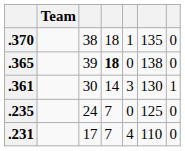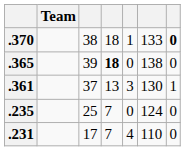 <table class="wikitable sortable">
 <tr>
 <th></th>
 <th class="unsortable">Team</th>
 <th></th>
 <th></th>
 <th></th>
 <th></th>
 <th></th>
 </tr>
 <tr>
 <th>.370</th>
 <td></td>
 <td>38</td>
 <td>18</td>
 <td>1</td>
-<td>135</td>
-<td>0</td>
+<td>133</td>
+<td><strong>0</strong></td>
 </tr>
 <tr>
 <th>.365</th>
 <td></td>
 <td>39</td>
 <td><strong>18</strong></td>
 <td>0</td>
 <td>138</td>
 <td>0</td>
 </tr>
 <tr>
 <th>.361</th>
 <td></td>
-<td>30</td>
-<td>14</td>
+<td>37</td>
+<td>13</td>
 <td>3</td>
 <td>130</td>
 <td>1</td>
 </tr>
 <tr>
 <th>.235</th>
 <td></td>
-<td>24</td>
+<td>25</td>
 <td>7</td>
 <td>0</td>
-<td>125</td>
+<td>124</td>
 <td>0</td>
 </tr>
 <tr>
 <th>.231</th>
 <td></td>
 <td>17</td>
 <td>7</td>
 <td>4</td>
 <td>110</td>
 <td>0</td>
 </tr>
 </table>
